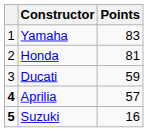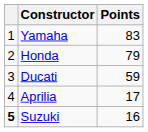 <table class="wikitable" style="font-size: 95%;">
 <tr>
 <th></th>
 <th>Constructor</th>
 <th>Points</th>
 </tr>
 <tr>
 <td align=center>1</td>
 <td> <a href='#'>Yamaha</a></td>
 <td align=right>83</td>
 </tr>
 <tr>
 <td align=center>2</td>
 <td> <a href='#'>Honda</a></td>
-<td align=right>81</td>
+<td align=right>79</td>
 </tr>
 <tr>
 <td align=center>3</td>
 <td> <a href='#'>Ducati</a></td>
 <td align=right>59</td>
 </tr>
 <tr>
-<td align=center><strong>4</strong></td>
+<td align=center>4</td>
 <td> <a href='#'>Aprilia</a></td>
-<td align=right>57</td>
+<td align=right>17</td>
 </tr>
 <tr>
 <td align=center><strong>5</strong></td>
 <td> <a href='#'>Suzuki</a></td>
 <td align=right>16</td>
 </tr>
 </table>
